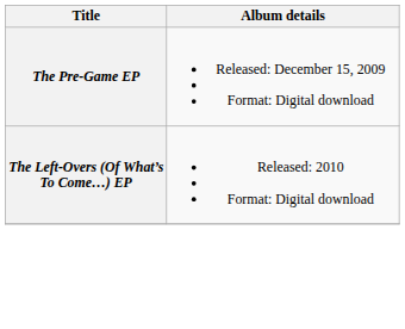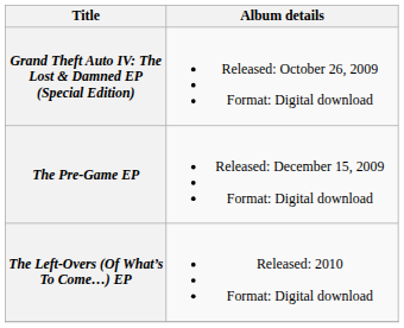 <table class="wikitable plainrowheaders" style="text-align:center;">
 <tr>
 <th scope="col" style="width:11em;">Title</th>
 <th scope="col" style="width:16em;">Album details</th>
+</tr>
+<tr>
+<th scope="row"><em>Grand Theft Auto IV: The Lost & Damned EP (Special Edition)</em></th>
+<td><br><ul><li>Released: October 26, 2009</li><li></li><li>Format: Digital download</li></ul></td>
 </tr>
 <tr>
 <th scope="row"><em>The Pre-Game EP</em></th>
 <td><br><ul><li>Released: December 15, 2009</li><li></li><li>Format: Digital download</li></ul></td>
 </tr>
 <tr>
 <th scope="row"><em>The Left-Overs (Of What’s To Come…) EP</em></th>
 <td><br><ul><li>Released: 2010</li><li></li><li>Format: Digital download</li></ul></td>
 </tr>
 <tr>
 </tr>
 </table>
